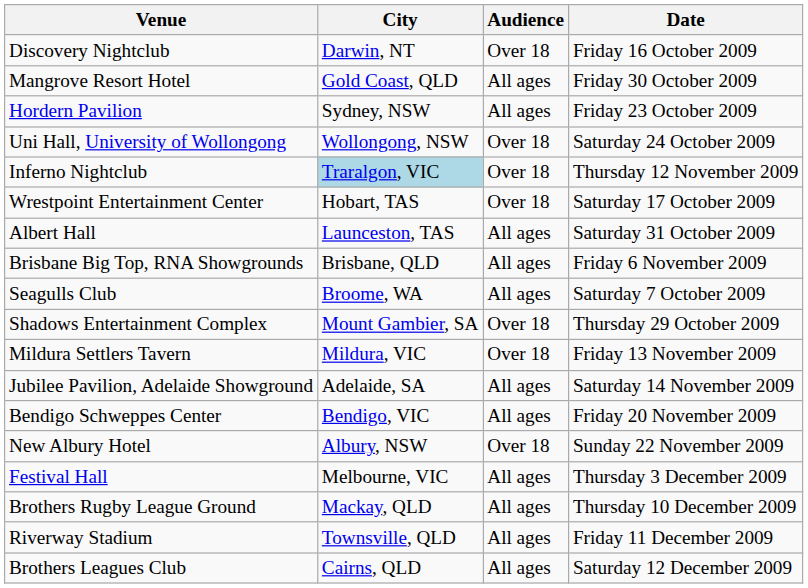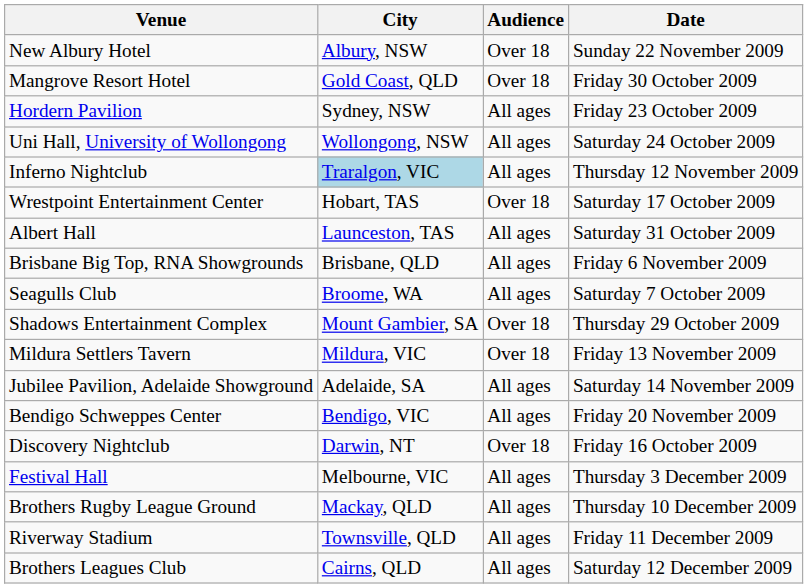 <table class="wikitable">
 <tr>
 <th>Venue</th>
 <th>City</th>
 <th>Audience</th>
 <th>Date</th>
 </tr>
 <tr>
-<td>Discovery Nightclub</td>
-<td><a href='#'>Darwin</a>, NT</td>
+<td>New Albury Hotel</td>
+<td><a href='#'>Albury</a>, NSW</td>
 <td>Over 18</td>
-<td>Friday 16 October 2009</td>
+<td>Sunday 22 November 2009</td>
 </tr>
 <tr>
 <td>Mangrove Resort Hotel</td>
 <td><a href='#'>Gold Coast</a>, QLD</td>
-<td>All ages</td>
+<td>Over 18</td>
 <td>Friday 30 October 2009</td>
 </tr>
 <tr>
 <td><a href='#'>Hordern Pavilion</a></td>
 <td>Sydney, NSW</td>
 <td>All ages</td>
 <td>Friday 23 October 2009</td>
 </tr>
 <tr>
 <td>Uni Hall, <a href='#'>University of Wollongong</a></td>
 <td><a href='#'>Wollongong</a>, NSW</td>
-<td>Over 18</td>
+<td>All ages</td>
 <td>Saturday 24 October 2009</td>
 </tr>
 <tr>
 <td>Inferno Nightclub</td>
 <td style="background: lightblue;"><a href='#'>Traralgon</a>, VIC</td>
-<td>Over 18</td>
+<td>All ages</td>
 <td>Thursday 12 November 2009</td>
 </tr>
 <tr>
 <td>Wrestpoint Entertainment Center</td>
 <td>Hobart, TAS</td>
 <td>Over 18</td>
 <td>Saturday 17 October 2009</td>
 </tr>
 <tr>
 <td>Albert Hall</td>
 <td><a href='#'>Launceston</a>, TAS</td>
 <td>All ages</td>
 <td>Saturday 31 October 2009</td>
 </tr>
 <tr>
 <td>Brisbane Big Top, RNA Showgrounds</td>
 <td>Brisbane, QLD</td>
 <td>All ages</td>
 <td>Friday 6 November 2009</td>
 </tr>
 <tr>
 <td>Seagulls Club</td>
 <td><a href='#'>Broome</a>, WA</td>
 <td>All ages</td>
 <td>Saturday 7 October 2009</td>
 </tr>
 <tr>
 <td>Shadows Entertainment Complex</td>
 <td><a href='#'>Mount Gambier</a>, SA</td>
 <td>Over 18</td>
 <td>Thursday 29 October 2009</td>
 </tr>
 <tr>
 <td>Mildura Settlers Tavern</td>
 <td><a href='#'>Mildura</a>, VIC</td>
 <td>Over 18</td>
 <td>Friday 13 November 2009</td>
 </tr>
 <tr>
 <td>Jubilee Pavilion, Adelaide Showground</td>
 <td>Adelaide, SA</td>
 <td>All ages</td>
 <td>Saturday 14 November 2009</td>
 </tr>
 <tr>
 <td>Bendigo Schweppes Center</td>
 <td><a href='#'>Bendigo</a>, VIC</td>
 <td>All ages</td>
 <td>Friday 20 November 2009</td>
 </tr>
 <tr>
-<td>New Albury Hotel</td>
-<td><a href='#'>Albury</a>, NSW</td>
+<td>Discovery Nightclub</td>
+<td><a href='#'>Darwin</a>, NT</td>
 <td>Over 18</td>
-<td>Sunday 22 November 2009</td>
+<td>Friday 16 October 2009</td>
 </tr>
 <tr>
 <td><a href='#'>Festival Hall</a></td>
 <td>Melbourne, VIC</td>
 <td>All ages</td>
 <td>Thursday 3 December 2009</td>
 </tr>
 <tr>
 <td>Brothers Rugby League Ground</td>
 <td><a href='#'>Mackay</a>, QLD</td>
 <td>All ages</td>
 <td>Thursday 10 December 2009</td>
 </tr>
 <tr>
 <td>Riverway Stadium</td>
 <td><a href='#'>Townsville</a>, QLD</td>
 <td>All ages</td>
 <td>Friday 11 December 2009</td>
 </tr>
 <tr>
 <td>Brothers Leagues Club</td>
 <td><a href='#'>Cairns</a>, QLD</td>
 <td>All ages</td>
 <td>Saturday 12 December 2009</td>
 </tr>
 </table>
